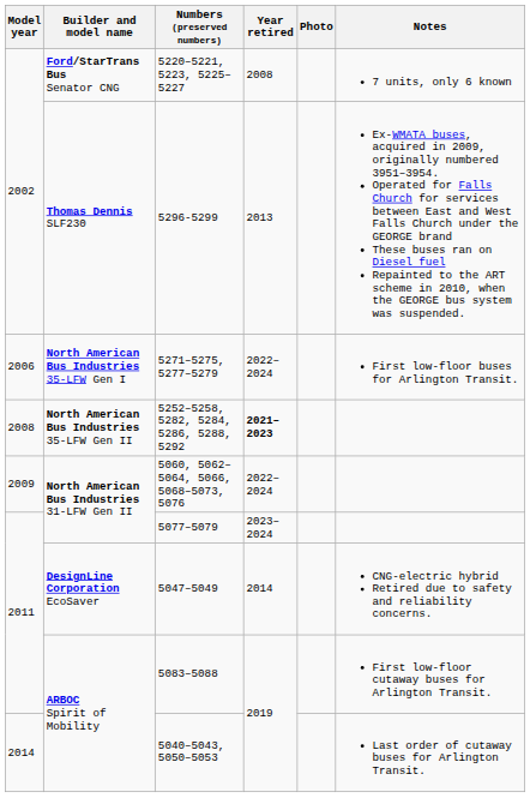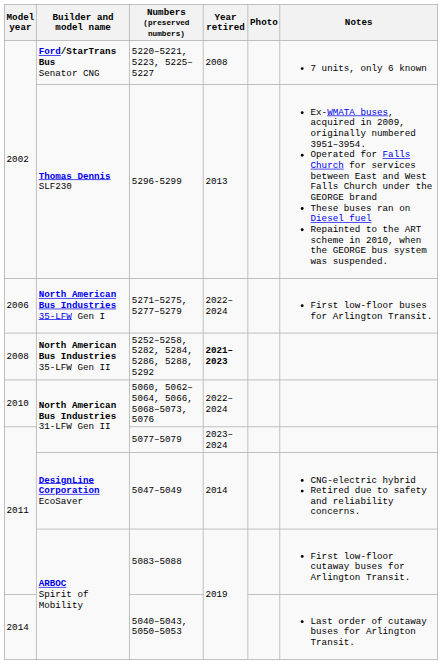 <table class="wikitable sortable">
 <tr>
 <th>Model<br>year</th>
 <th>Builder and<br>model name</th>
 <th>Numbers<br><small>(preserved numbers)</small></th>
 <th>Year<br>retired</th>
 <th>Photo</th>
 <th>Notes</th>
 </tr>
 <tr>
 <td rowspan="2">2002</td>
 <td><strong><a href='#'>Ford</a>/StarTrans Bus</strong><br>Senator CNG</td>
 <td>5220–5221, 5223, 5225–5227</td>
 <td>2008</td>
 <td></td>
 <td><br><ul><li>7 units, only 6 known</li></ul></td>
 </tr>
 <tr>
 <td><strong><a href='#'>Thomas Dennis</a></strong><br>SLF230</td>
 <td>5296-5299</td>
 <td>2013</td>
 <td></td>
 <td><br><ul><li>Ex-<a href='#'>WMATA buses</a>, acquired in 2009, originally numbered 3951–3954.</li><li>Operated for <a href='#'>Falls Church</a> for services between East and West Falls Church under the GEORGE brand</li><li>These buses ran on <a href='#'>Diesel fuel</a></li><li>Repainted to the ART scheme in 2010, when the GEORGE bus system was suspended.</li></ul></td>
 </tr>
 <tr>
 <td>2006</td>
 <td><strong><a href='#'>North American Bus Industries</a></strong><br><a href='#'>35-LFW</a> Gen I</td>
 <td>5271–5275, 5277–5279</td>
 <td>2022–2024</td>
 <td></td>
 <td><br><ul><li>First low-floor buses for Arlington Transit.</li></ul></td>
 </tr>
 <tr>
 <td>2008</td>
 <td><strong>North American Bus Industries</strong><br>35-LFW Gen II</td>
 <td>5252–5258, 5282, 5284, 5286, 5288, 5292</td>
 <td><strong>2021–2023</strong></td>
 <td></td>
 <td></td>
 </tr>
 <tr>
-<td>2009</td>
+<td>2010</td>
 <td rowspan="2"><strong>North American Bus Industries</strong><br>31-LFW Gen II</td>
 <td>5060, 5062–5064, 5066, 5068–5073, 5076</td>
 <td>2022–2024</td>
 <td></td>
 <td></td>
 </tr>
 <tr>
 <td rowspan=3>2011</td>
 <td>5077–5079</td>
 <td>2023–2024</td>
 <td></td>
 <td></td>
 </tr>
 <tr>
 <td><strong><a href='#'>DesignLine Corporation</a></strong><br>EcoSaver</td>
 <td>5047–5049</td>
 <td rowspan=1>2014</td>
 <td></td>
 <td><br><ul><li>CNG-electric hybrid</li><li>Retired due to safety and reliability concerns.</li></ul></td>
 </tr>
 <tr>
 <td rowspan="2"><strong><a href='#'>ARBOC</a></strong><br>Spirit of Mobility</td>
 <td>5083–5088</td>
 <td rowspan="2">2019</td>
 <td></td>
 <td><br><ul><li>First low-floor cutaway buses for Arlington Transit.</li></ul></td>
 </tr>
 <tr>
 <td>2014</td>
 <td>5040–5043, 5050–5053</td>
 <td></td>
 <td><br><ul><li>Last order of cutaway buses for Arlington Transit.</li></ul></td>
 </tr>
 </table>
